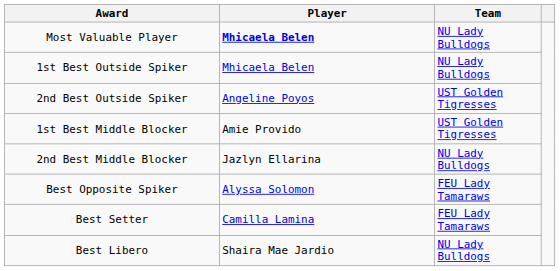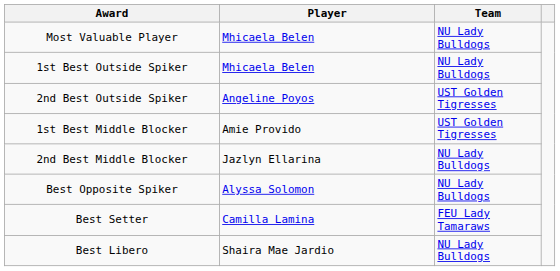 <table class="wikitable">
 <tr>
 <th width=250>Award</th>
 <th width=250>Player</th>
 <th width=120>Team</th>
 <th width=10></th>
 </tr>
 <tr>
 <td style="text-align:center">Most Valuable Player</td>
-<td><strong><a href='#'>Mhicaela Belen</a></strong></td>
+<td><a href='#'>Mhicaela Belen</a></td>
 <td><a href='#'>NU Lady Bulldogs</a></td>
 <td style="text-align:center" rowspan=8></td>
 </tr>
 <tr>
 <td style="text-align:center">1st Best Outside Spiker</td>
 <td><a href='#'>Mhicaela Belen</a></td>
 <td><a href='#'>NU Lady Bulldogs</a></td>
 </tr>
 <tr>
 <td style="text-align:center">2nd Best Outside Spiker</td>
 <td><a href='#'>Angeline Poyos</a></td>
 <td><a href='#'>UST Golden Tigresses</a></td>
 </tr>
 <tr>
 <td style="text-align:center">1st Best Middle Blocker</td>
 <td>Amie Provido</td>
 <td><a href='#'>UST Golden Tigresses</a></td>
 </tr>
 <tr>
 <td style="text-align:center">2nd Best Middle Blocker</td>
 <td>Jazlyn Ellarina</td>
 <td><a href='#'>NU Lady Bulldogs</a></td>
 </tr>
 <tr>
 <td style="text-align:center">Best Opposite Spiker</td>
 <td><a href='#'>Alyssa  Solomon</a></td>
-<td><a href='#'>FEU Lady Tamaraws</a></td>
+<td><a href='#'>NU Lady Bulldogs</a></td>
 </tr>
 <tr>
 <td style="text-align:center">Best Setter</td>
 <td><a href='#'>Camilla Lamina</a></td>
 <td><a href='#'>FEU Lady Tamaraws</a></td>
 </tr>
 <tr>
 <td style="text-align:center">Best Libero</td>
 <td>Shaira Mae Jardio</td>
 <td><a href='#'>NU Lady Bulldogs</a></td>
 </tr>
 </table>
